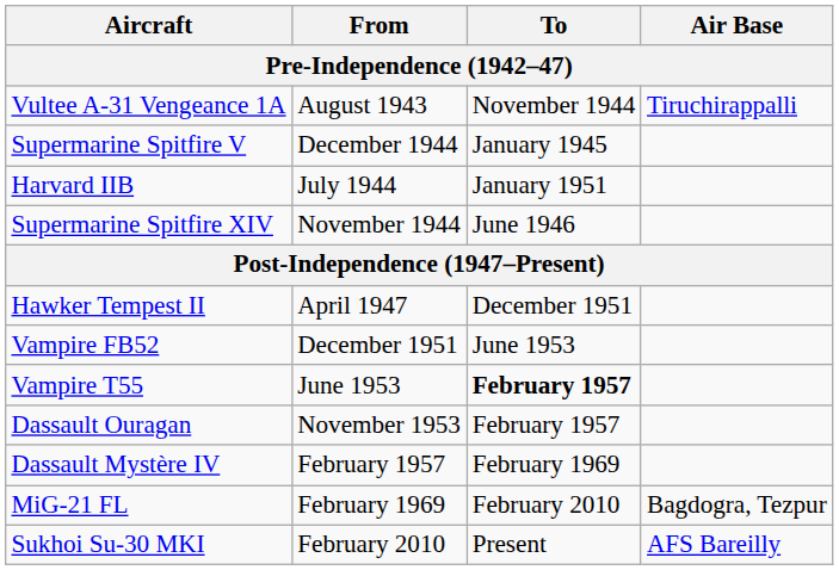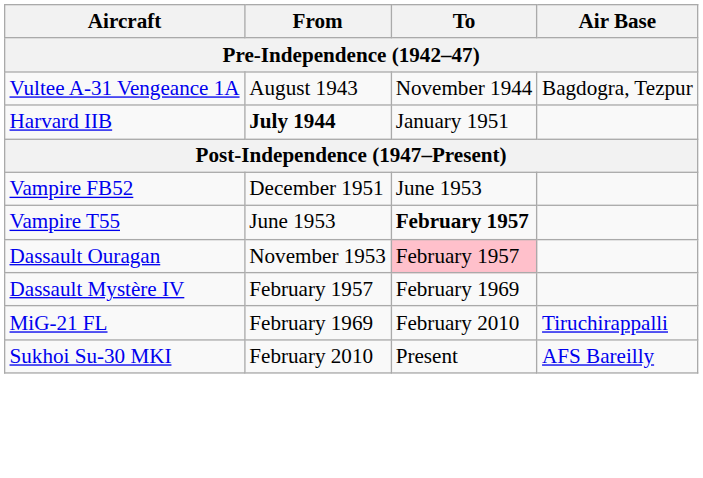 <table class="wikitable">
 <tr>
 <th>Aircraft</th>
 <th>From</th>
 <th>To</th>
 <th>Air Base</th>
 </tr>
 <tr>
 <th colspan='4'>Pre-Independence (1942–47)</th>
 </tr>
 <tr>
 <td><a href='#'>Vultee A-31 Vengeance 1A</a></td>
 <td>August 1943</td>
 <td>November 1944</td>
-<td><a href='#'>Tiruchirappalli</a></td>
-</tr>
-<tr>
-<td><a href='#'>Supermarine Spitfire V</a></td>
-<td>December 1944</td>
-<td>January 1945</td>
-<td></td>
+<td>Bagdogra, Tezpur</td>
 </tr>
 <tr>
 <td><a href='#'>Harvard IIB</a></td>
-<td>July 1944</td>
+<td><strong>July 1944</strong></td>
 <td>January 1951</td>
 <td></td>
 </tr>
 <tr>
-<td><a href='#'>Supermarine Spitfire XIV</a></td>
-<td>November 1944</td>
-<td>June 1946</td>
-<td></td>
-</tr>
-<tr>
 <th colspan='4'>Post-Independence (1947–Present)</th>
-</tr>
-<tr>
-<td><a href='#'>Hawker Tempest II</a></td>
-<td>April 1947</td>
-<td>December 1951</td>
-<td></td>
 </tr>
 <tr>
 <td><a href='#'>Vampire FB52</a></td>
 <td>December 1951</td>
 <td>June 1953</td>
 <td></td>
 </tr>
 <tr>
 <td><a href='#'>Vampire T55</a></td>
 <td>June 1953</td>
 <td><strong>February 1957</strong></td>
 <td></td>
 </tr>
 <tr>
 <td><a href='#'>Dassault Ouragan</a></td>
 <td>November 1953</td>
-<td>February 1957</td>
+<td style="background: pink;">February 1957</td>
 <td></td>
 </tr>
 <tr>
 <td><a href='#'>Dassault Mystère IV</a></td>
 <td>February 1957</td>
 <td>February 1969</td>
 <td></td>
 </tr>
 <tr>
 <td><a href='#'>MiG-21 FL</a></td>
 <td>February 1969</td>
 <td>February 2010</td>
-<td>Bagdogra, Tezpur</td>
+<td><a href='#'>Tiruchirappalli</a></td>
 </tr>
 <tr>
 <td><a href='#'>Sukhoi Su-30 MKI</a></td>
 <td>February 2010</td>
 <td>Present</td>
 <td><a href='#'>AFS Bareilly</a></td>
 </tr>
 </table>
